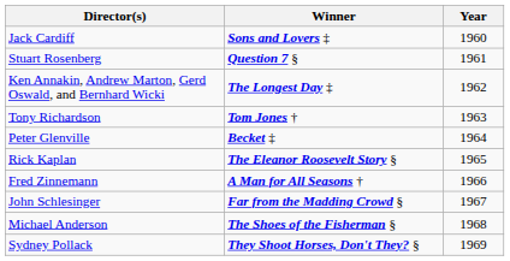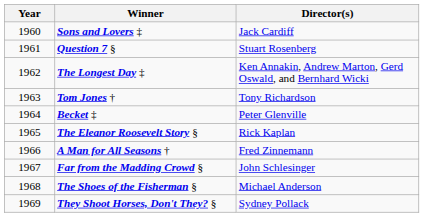 <table class="wikitable" width="95%" cellpadding="5">
 <tr>
+<th width="100"><strong>Year</strong></th>
+<th width="450"><strong>Winner</strong></th>
 <th width="450"><strong>Director(s)</strong></th>
-<th width="450"><strong>Winner</strong></th>
-<th width="100"><strong>Year</strong></th>
 </tr>
 <tr>
+<td style="text-align:center;">1960</td>
+<td><strong><em><a href='#'>Sons and Lovers</a></em></strong> ‡</td>
 <td><a href='#'>Jack Cardiff</a></td>
-<td><strong><em><a href='#'>Sons and Lovers</a></em></strong> ‡</td>
-<td style="text-align:center;">1960</td>
 </tr>
 <tr>
+<td style="text-align:center;">1961</td>
+<td><strong><em><a href='#'>Question 7</a></em></strong> §</td>
 <td><a href='#'>Stuart Rosenberg</a></td>
-<td><strong><em><a href='#'>Question 7</a></em></strong> §</td>
-<td style="text-align:center;">1961</td>
 </tr>
 <tr>
+<td style="text-align:center;">1962</td>
+<td><strong><em><a href='#'>The Longest Day</a></em></strong> ‡</td>
 <td><a href='#'>Ken Annakin</a>, <a href='#'>Andrew Marton</a>, <a href='#'>Gerd Oswald</a>, and <a href='#'>Bernhard Wicki</a></td>
-<td><strong><em><a href='#'>The Longest Day</a></em></strong> ‡</td>
-<td style="text-align:center;">1962</td>
 </tr>
 <tr>
+<td style="text-align:center;">1963</td>
+<td><strong><em><a href='#'>Tom Jones</a></em></strong> †</td>
 <td><a href='#'>Tony Richardson</a></td>
-<td><strong><em><a href='#'>Tom Jones</a></em></strong> †</td>
-<td style="text-align:center;">1963</td>
 </tr>
 <tr>
+<td style="text-align:center;">1964</td>
+<td><strong><em><a href='#'>Becket</a></em></strong> ‡</td>
 <td><a href='#'>Peter Glenville</a></td>
-<td><strong><em><a href='#'>Becket</a></em></strong> ‡</td>
-<td style="text-align:center;">1964</td>
 </tr>
 <tr>
+<td style="text-align:center;">1965</td>
+<td><strong><em><a href='#'>The Eleanor Roosevelt Story</a></em></strong> §</td>
 <td><a href='#'>Rick Kaplan</a></td>
-<td><strong><em><a href='#'>The Eleanor Roosevelt Story</a></em></strong> §</td>
-<td style="text-align:center;">1965</td>
 </tr>
 <tr>
+<td style="text-align:center;">1966</td>
+<td><strong><em><a href='#'>A Man for All Seasons</a></em></strong> †</td>
 <td><a href='#'>Fred Zinnemann</a></td>
-<td><strong><em><a href='#'>A Man for All Seasons</a></em></strong> †</td>
-<td style="text-align:center;">1966</td>
 </tr>
 <tr>
+<td style="text-align:center;">1967</td>
+<td><strong><em><a href='#'>Far from the Madding Crowd</a></em></strong> §</td>
 <td><a href='#'>John Schlesinger</a></td>
-<td><strong><em><a href='#'>Far from the Madding Crowd</a></em></strong> §</td>
-<td style="text-align:center;">1967</td>
 </tr>
 <tr>
+<td style="text-align:center;">1968</td>
+<td><strong><em><a href='#'>The Shoes of the Fisherman</a></em></strong> §</td>
 <td><a href='#'>Michael Anderson</a></td>
-<td><strong><em><a href='#'>The Shoes of the Fisherman</a></em></strong> §</td>
-<td style="text-align:center;">1968</td>
 </tr>
 <tr>
+<td style="text-align:center;">1969</td>
+<td><strong><em><a href='#'>They Shoot Horses, Don't They?</a></em></strong> §</td>
 <td><a href='#'>Sydney Pollack</a></td>
-<td><strong><em><a href='#'>They Shoot Horses, Don't They?</a></em></strong> §</td>
-<td style="text-align:center;">1969</td>
 </tr>
 </table>
